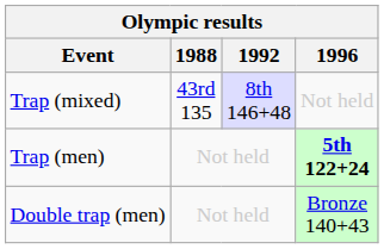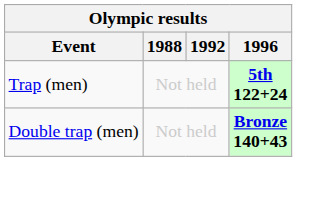 <table class="wikitable" style="text-align: center">
 <tr>
 <th colspan=4>Olympic results</th>
 </tr>
 <tr>
 <th>Event</th>
 <th>1988</th>
 <th>1992</th>
 <th>1996</th>
 </tr>
 <tr>
-<td align=left><a href='#'>Trap</a> (mixed)</td>
-<td><a href='#'>43rd</a><br>135</td>
-<td style="background: #ddddff"><a href='#'>8th</a><br>146+48</td>
-<td style="color: #cccccc">Not held</td>
-</tr>
-<tr>
 <td align=left><a href='#'>Trap</a> (men)</td>
 <td colspan=2 style="color: #cccccc">Not held</td>
 <td style="background: #ccffcc"><strong><a href='#'>5th</a><br>122+24</strong></td>
 </tr>
 <tr>
 <td align=left><a href='#'>Double trap</a> (men)</td>
 <td colspan=2 style="color: #cccccc">Not held</td>
-<td style="background: #ccffcc"> <a href='#'>Bronze</a><br>140+43</td>
+<td style="background: #ccffcc"><strong> <a href='#'>Bronze</a><br>140+43</strong></td>
 </tr>
 </table>
